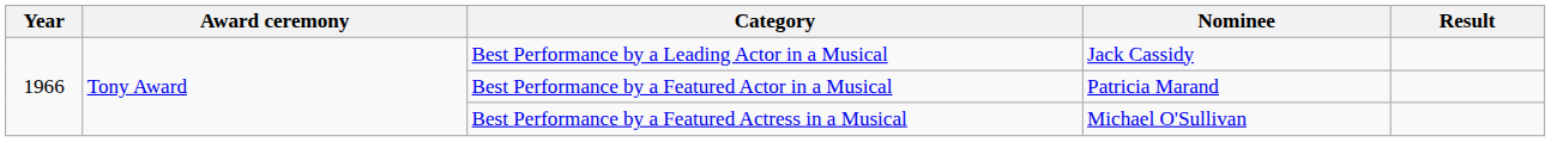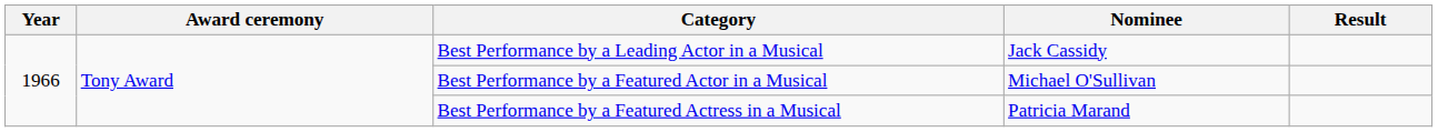 <table class="wikitable" width="95%">
 <tr>
 <th width="5%">Year</th>
 <th width="25%">Award ceremony</th>
 <th width="40%">Category</th>
 <th width="20%">Nominee</th>
 <th width="10%">Result</th>
 </tr>
 <tr>
 <td rowspan="3" align="center">1966</td>
 <td rowspan="3"><a href='#'>Tony Award</a></td>
 <td><a href='#'>Best Performance by a Leading Actor in a Musical</a></td>
 <td><a href='#'>Jack Cassidy</a></td>
 <td></td>
 </tr>
 <tr>
 <td><a href='#'>Best Performance by a Featured Actor in a Musical</a></td>
-<td><a href='#'>Patricia Marand</a></td>
+<td><a href='#'>Michael O'Sullivan</a></td>
 <td></td>
 </tr>
 <tr>
 <td><a href='#'>Best Performance by a Featured Actress in a Musical</a></td>
-<td><a href='#'>Michael O'Sullivan</a></td>
+<td><a href='#'>Patricia Marand</a></td>
 <td></td>
 </tr>
 </table>
